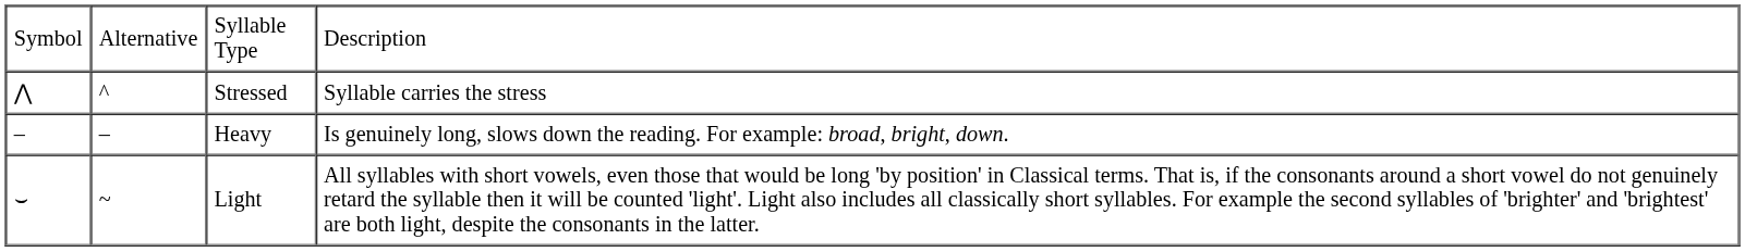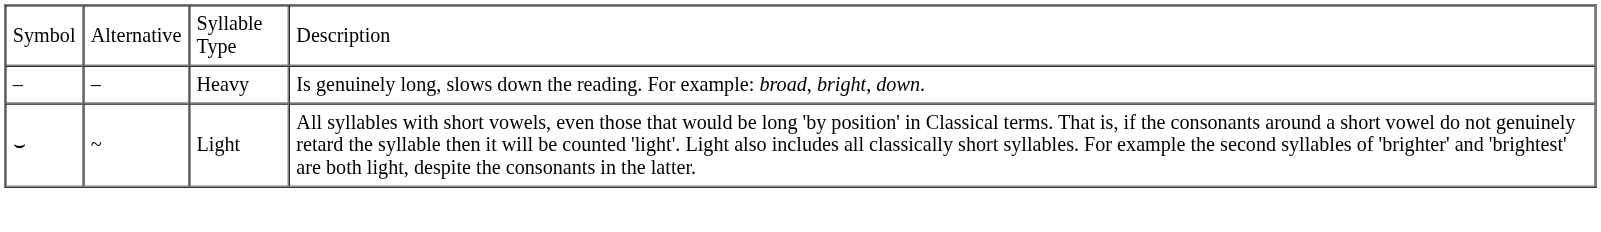 <table border=1 cellspacing=0 cellpadding=5>
 <tr>
 <td>Symbol</td>
 <td>Alternative</td>
 <td>Syllable Type</td>
 <td>Description</td>
-</tr>
-<tr>
-<td>⋀</td>
-<td>^</td>
-<td>Stressed</td>
-<td>Syllable carries the stress</td>
 </tr>
 <tr>
 <td>–</td>
 <td>–</td>
 <td>Heavy</td>
 <td>Is genuinely long, slows down the reading.  For example: <em>broad</em>, <em>bright</em>, <em>down</em>.</td>
 </tr>
 <tr>
 <td>⌣</td>
 <td>~</td>
 <td>Light</td>
 <td>All syllables with short vowels, even those that would be long 'by position' in Classical terms.  That is, if the consonants around a short vowel do not genuinely retard the syllable then it will be counted 'light'.  Light also includes all classically short syllables.  For example the second syllables of 'brighter' and 'brightest' are both light, despite the consonants in the latter.</td>
 </tr>
 </table>
